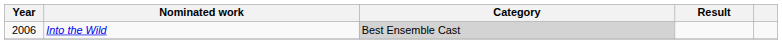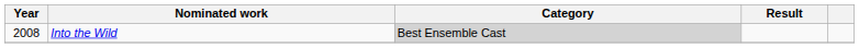 <table class="wikitable" style="width:90%;">
 <tr>
 <th width=5%>Year</th>
 <th style="width:40%;">Nominated work</th>
 <th style="width:40%;">Category</th>
 <th style="width:10%;">Result</th>
 <th width=3%></th>
 </tr>
 <tr>
-<td style="text-align:center;">2006</td>
+<td style="text-align:center;">2008</td>
 <td><em><a href='#'>Into the Wild</a></em></td>
 <td style="background: lightgrey;">Best Ensemble Cast</td>
 <td></td>
 <td style="text-align:center;"></td>
 </tr>
 <tr>
 </tr>
 </table>
